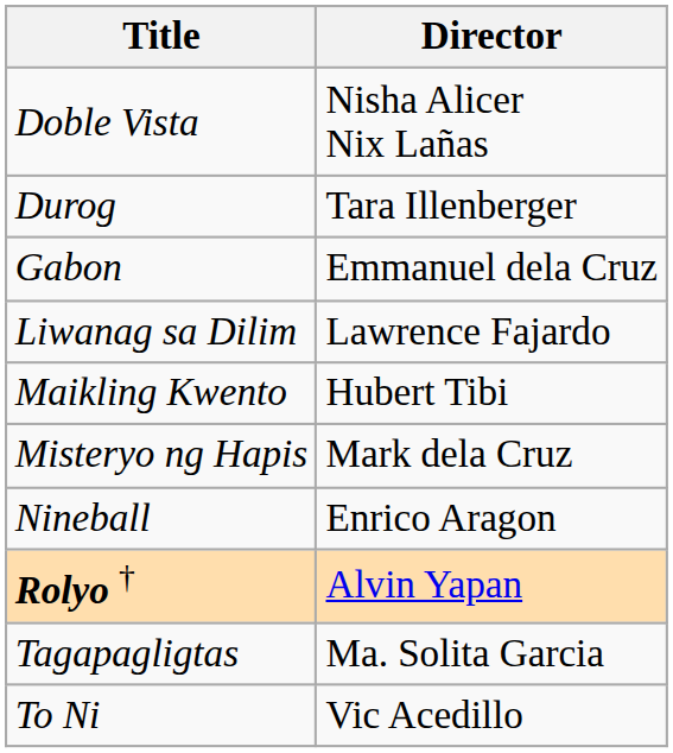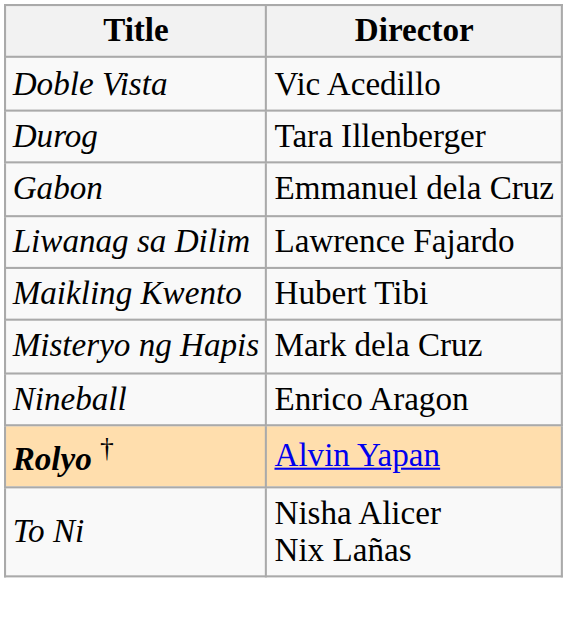 <table class="wikitable">
 <tr>
 <th>Title</th>
 <th>Director</th>
 </tr>
 <tr>
 <td><em>Doble Vista</em></td>
-<td>Nisha Alicer<br>Nix Lañas</td>
+<td>Vic Acedillo</td>
 </tr>
 <tr>
 <td><em>Durog</em></td>
 <td>Tara Illenberger</td>
 </tr>
 <tr>
 <td><em>Gabon</em></td>
 <td>Emmanuel dela Cruz</td>
 </tr>
 <tr>
 <td><em>Liwanag sa Dilim</em></td>
 <td>Lawrence Fajardo</td>
 </tr>
 <tr>
 <td><em>Maikling Kwento</em></td>
 <td>Hubert Tibi</td>
 </tr>
 <tr>
 <td><em>Misteryo ng Hapis</em></td>
 <td>Mark dela Cruz</td>
 </tr>
 <tr>
 <td><em>Nineball</em></td>
 <td>Enrico Aragon</td>
 </tr>
 <tr style="background:#FFDEAD;">
 <td><strong><em>Rolyo</em></strong>  <sup>†</sup></td>
 <td><a href='#'>Alvin Yapan</a></td>
 </tr>
 <tr>
-<td><em>Tagapagligtas</em></td>
-<td>Ma. Solita Garcia</td>
-</tr>
-<tr>
 <td><em>To Ni</em></td>
-<td>Vic Acedillo</td>
+<td>Nisha Alicer<br>Nix Lañas</td>
 </tr>
 </table>
